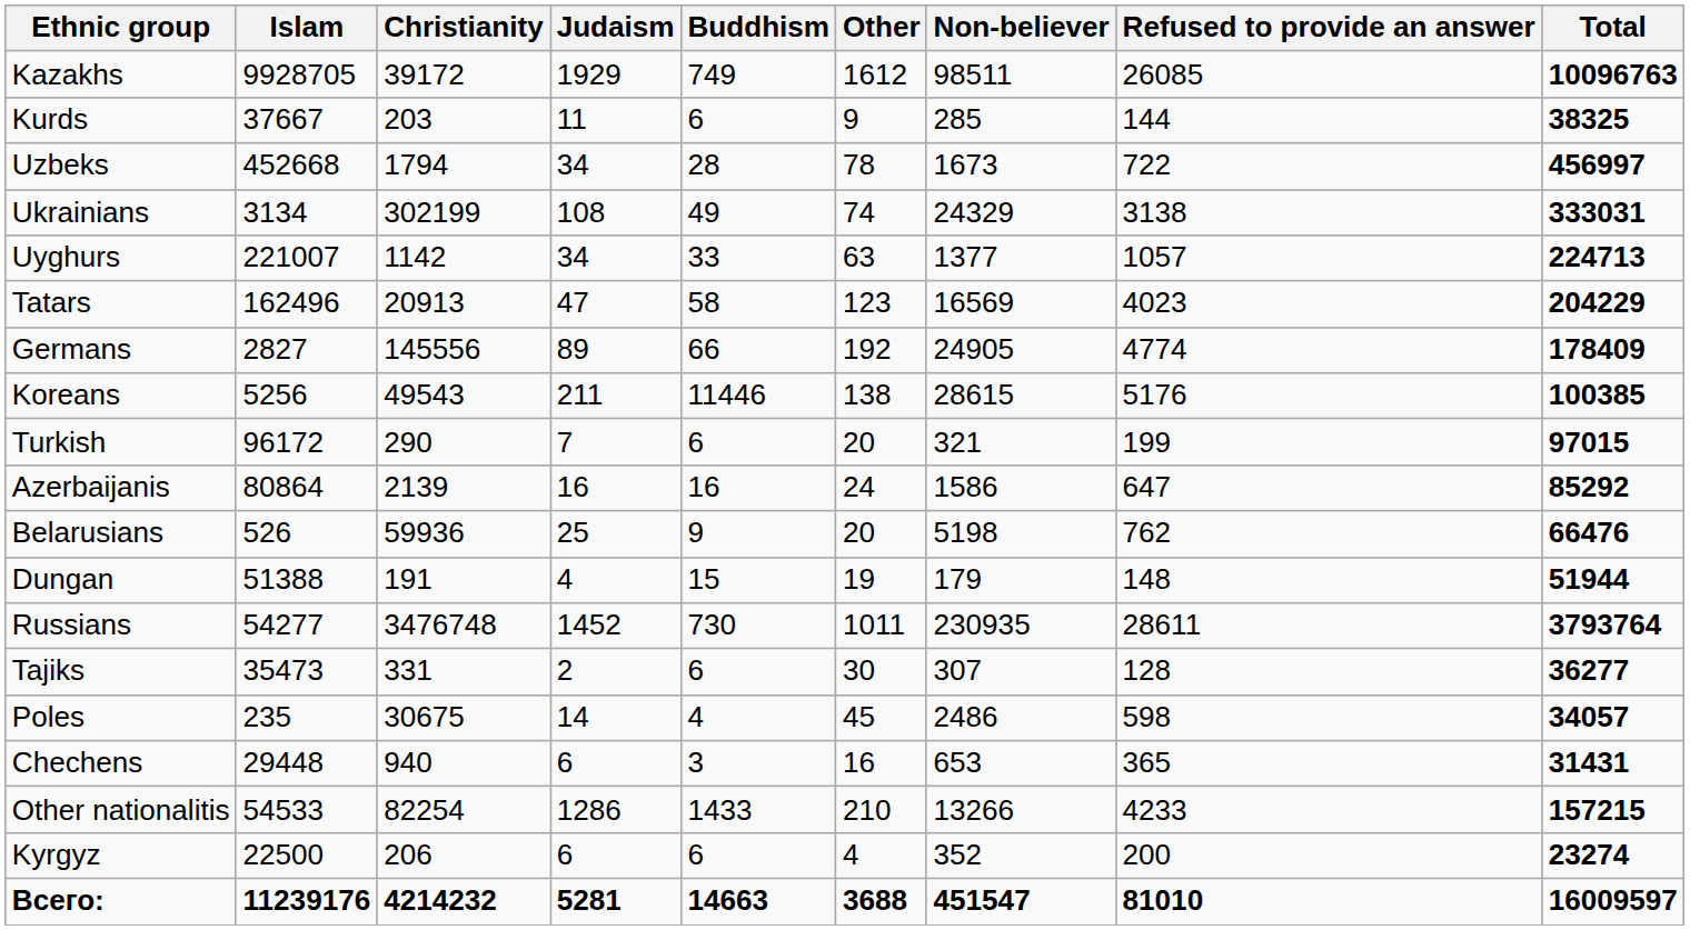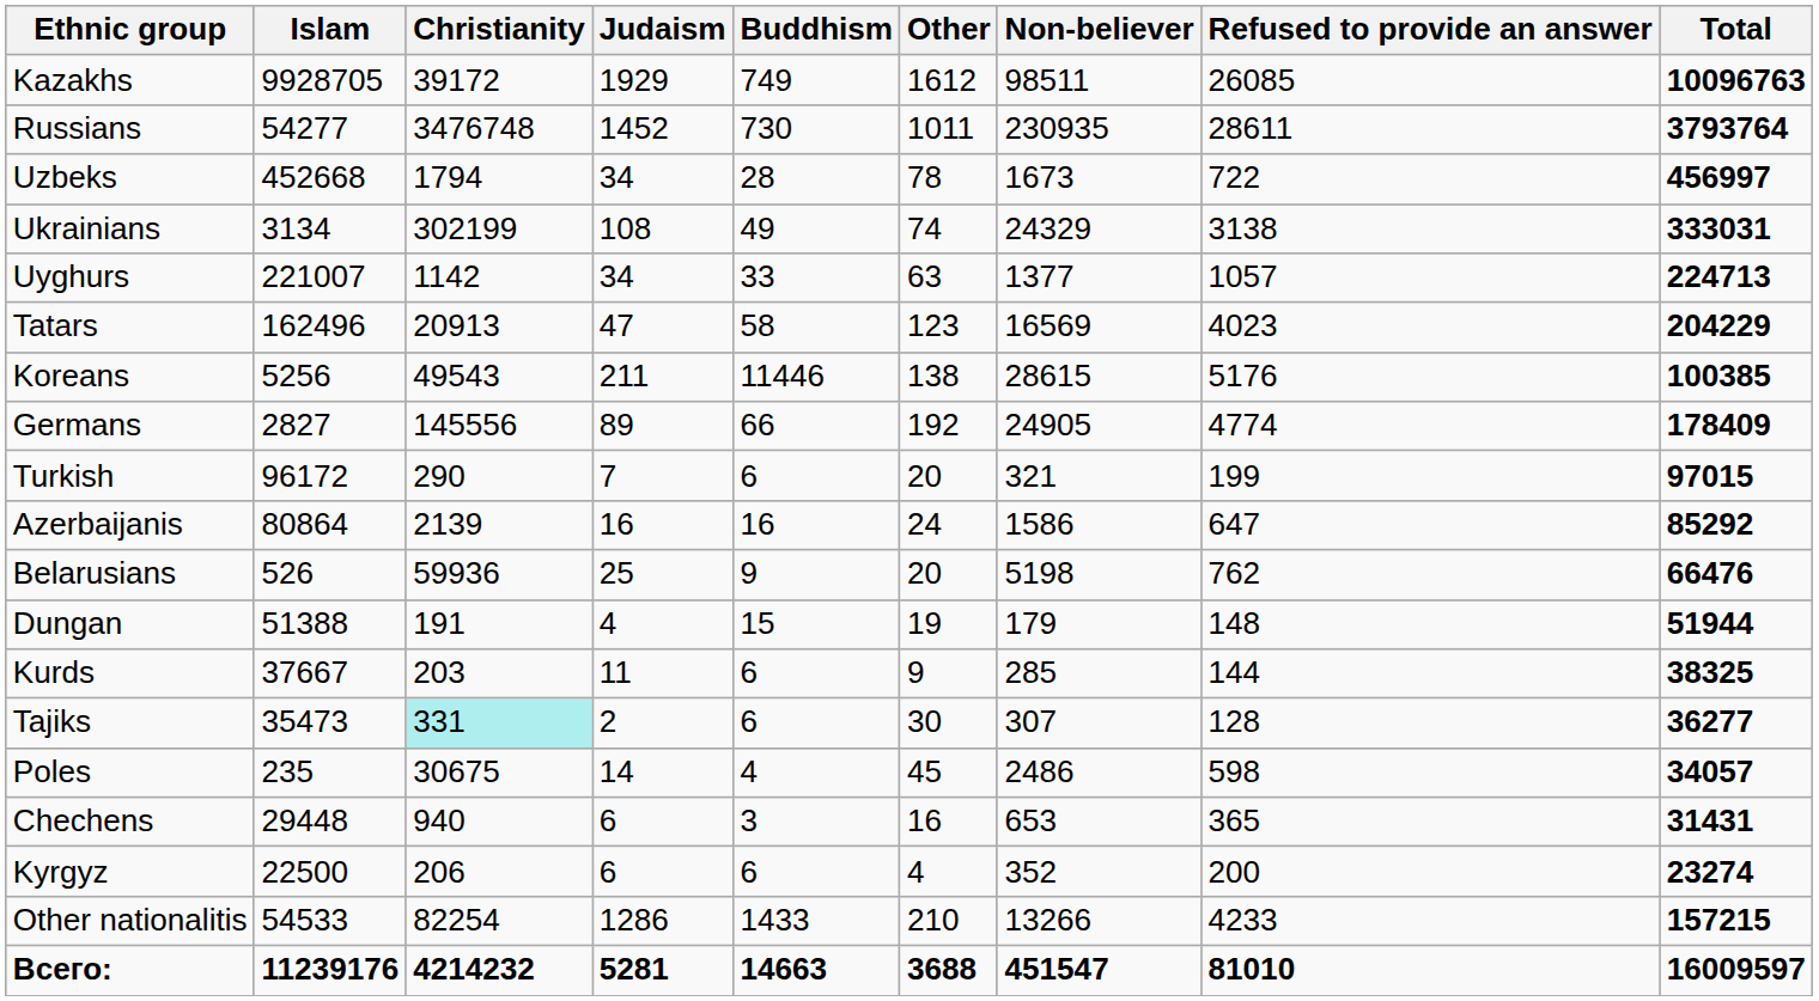 <table class="wikitable sortable">
 <tr>
 <th>Ethnic group</th>
 <th>Islam</th>
 <th>Christianity</th>
 <th>Judaism</th>
 <th>Buddhism</th>
 <th>Other</th>
 <th>Non-believer</th>
 <th>Refused to provide an answer</th>
 <th>Total</th>
 </tr>
 <tr>
 <td>Kazakhs</td>
 <td>9928705</td>
 <td>39172</td>
 <td>1929</td>
 <td>749</td>
 <td>1612</td>
 <td>98511</td>
 <td>26085</td>
 <td><strong>10096763</strong></td>
 </tr>
 <tr>
-<td>Kurds</td>
-<td>37667</td>
-<td>203</td>
-<td>11</td>
-<td>6</td>
-<td>9</td>
-<td>285</td>
-<td>144</td>
-<td><strong>38325</strong></td>
+<td>Russians</td>
+<td>54277</td>
+<td>3476748</td>
+<td>1452</td>
+<td>730</td>
+<td>1011</td>
+<td>230935</td>
+<td>28611</td>
+<td><strong>3793764</strong></td>
 </tr>
 <tr>
 <td>Uzbeks</td>
 <td>452668</td>
 <td>1794</td>
 <td>34</td>
 <td>28</td>
 <td>78</td>
 <td>1673</td>
 <td>722</td>
 <td><strong> 456997</strong></td>
 </tr>
 <tr>
 <td>Ukrainians</td>
 <td>3134</td>
 <td>302199</td>
 <td>108</td>
 <td>49</td>
 <td>74</td>
 <td>24329</td>
 <td>3138</td>
 <td><strong>333031</strong></td>
 </tr>
 <tr>
 <td>Uyghurs</td>
 <td>221007</td>
 <td>1142</td>
 <td>34</td>
 <td>33</td>
 <td>63</td>
 <td>1377</td>
 <td>1057</td>
 <td><strong>224713</strong></td>
 </tr>
 <tr>
 <td>Tatars</td>
 <td>162496</td>
 <td>20913</td>
 <td>47</td>
 <td>58</td>
 <td>123</td>
 <td>16569</td>
 <td>4023</td>
 <td><strong>204229</strong></td>
 </tr>
 <tr>
+<td>Koreans</td>
+<td>5256</td>
+<td>49543</td>
+<td>211</td>
+<td>11446</td>
+<td>138</td>
+<td>28615</td>
+<td>5176</td>
+<td><strong>100385</strong></td>
+</tr>
+<tr>
 <td>Germans</td>
 <td>2827</td>
 <td>145556</td>
 <td>89</td>
 <td>66</td>
 <td>192</td>
 <td>24905</td>
 <td>4774</td>
 <td><strong>178409</strong></td>
-</tr>
-<tr>
-<td>Koreans</td>
-<td>5256</td>
-<td>49543</td>
-<td>211</td>
-<td>11446</td>
-<td>138</td>
-<td>28615</td>
-<td>5176</td>
-<td><strong>100385</strong></td>
 </tr>
 <tr>
 <td>Turkish</td>
 <td>96172</td>
 <td>290</td>
 <td>7</td>
 <td>6</td>
 <td>20</td>
 <td>321</td>
 <td>199</td>
 <td><strong>97015</strong></td>
 </tr>
 <tr>
 <td>Azerbaijanis</td>
 <td>80864</td>
 <td>2139</td>
 <td>16</td>
 <td>16</td>
 <td>24</td>
 <td>1586</td>
 <td>647</td>
 <td><strong>85292</strong></td>
 </tr>
 <tr>
 <td>Belarusians</td>
 <td>526</td>
 <td>59936</td>
 <td>25</td>
 <td>9</td>
 <td>20</td>
 <td>5198</td>
 <td>762</td>
 <td><strong>66476</strong></td>
 </tr>
 <tr>
 <td>Dungan</td>
 <td>51388</td>
 <td>191</td>
 <td>4</td>
 <td>15</td>
 <td>19</td>
 <td>179</td>
 <td>148</td>
 <td><strong>51944</strong></td>
 </tr>
 <tr>
-<td>Russians</td>
-<td>54277</td>
-<td>3476748</td>
-<td>1452</td>
-<td>730</td>
-<td>1011</td>
-<td>230935</td>
-<td>28611</td>
-<td><strong>3793764</strong></td>
+<td>Kurds</td>
+<td>37667</td>
+<td>203</td>
+<td>11</td>
+<td>6</td>
+<td>9</td>
+<td>285</td>
+<td>144</td>
+<td><strong>38325</strong></td>
 </tr>
 <tr>
 <td>Tajiks</td>
 <td>35473</td>
-<td>331</td>
+<td style="background: paleturquoise;">331</td>
 <td>2</td>
 <td>6</td>
 <td>30</td>
 <td>307</td>
 <td>128</td>
 <td><strong>36277</strong></td>
 </tr>
 <tr>
 <td>Poles</td>
 <td>235</td>
 <td>30675</td>
 <td>14</td>
 <td>4</td>
 <td>45</td>
 <td>2486</td>
 <td>598</td>
 <td><strong>34057</strong></td>
 </tr>
 <tr>
 <td>Chechens</td>
 <td>29448</td>
 <td>940</td>
 <td>6</td>
 <td>3</td>
 <td>16</td>
 <td>653</td>
 <td>365</td>
 <td><strong>31431</strong></td>
 </tr>
 <tr>
+<td>Kyrgyz</td>
+<td>22500</td>
+<td>206</td>
+<td>6</td>
+<td>6</td>
+<td>4</td>
+<td>352</td>
+<td>200</td>
+<td><strong>23274</strong></td>
+</tr>
+<tr>
 <td>Other nationalitis</td>
 <td>54533</td>
 <td>82254</td>
 <td>1286</td>
 <td>1433</td>
 <td>210</td>
 <td>13266</td>
 <td>4233</td>
 <td><strong>157215</strong></td>
-</tr>
-<tr>
-<td>Kyrgyz</td>
-<td>22500</td>
-<td>206</td>
-<td>6</td>
-<td>6</td>
-<td>4</td>
-<td>352</td>
-<td>200</td>
-<td><strong>23274</strong></td>
 </tr>
 <tr>
 <td><strong>Всего:</strong></td>
 <td><strong>11239176</strong></td>
 <td><strong>4214232</strong></td>
 <td><strong>5281</strong></td>
 <td><strong>14663</strong></td>
 <td><strong>3688</strong></td>
 <td><strong>451547</strong></td>
 <td><strong>81010</strong></td>
 <td><strong>16009597</strong></td>
 </tr>
 </table>
